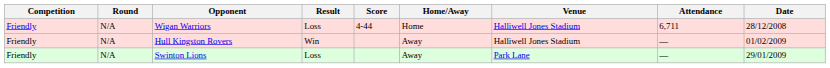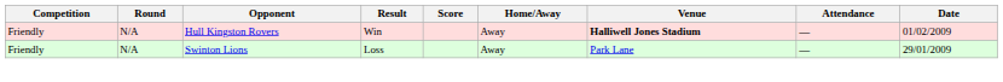 <table class="wikitable" style="font-size:85%;" width="100%">
 <tr>
 <th>Competition</th>
 <th>Round</th>
 <th>Opponent</th>
 <th>Result</th>
 <th>Score</th>
 <th>Home/Away</th>
 <th>Venue</th>
 <th>Attendance</th>
 <th>Date</th>
 </tr>
 <tr bgcolor="#ffdddd">
-<td><a href='#'>Friendly</a></td>
-<td>N/A</td>
-<td> <a href='#'>Wigan Warriors</a></td>
-<td>Loss</td>
-<td>4-44</td>
-<td>Home</td>
-<td><a href='#'>Halliwell Jones Stadium</a></td>
-<td>6,711</td>
-<td>28/12/2008</td>
-</tr>
-<tr bgcolor="#ffdddd">
 <td>Friendly</td>
 <td>N/A</td>
 <td> <a href='#'>Hull Kingston Rovers</a></td>
 <td>Win</td>
 <td></td>
 <td>Away</td>
-<td>Halliwell Jones Stadium</td>
+<td><strong>Halliwell Jones Stadium</strong></td>
 <td>—</td>
 <td>01/02/2009</td>
 </tr>
 <tr bgcolor="#ddffdd">
 <td>Friendly</td>
 <td>N/A</td>
 <td> <a href='#'>Swinton Lions</a></td>
 <td>Loss</td>
 <td></td>
 <td>Away</td>
 <td><a href='#'>Park Lane</a></td>
 <td>—</td>
 <td>29/01/2009</td>
 </tr>
 </table>
